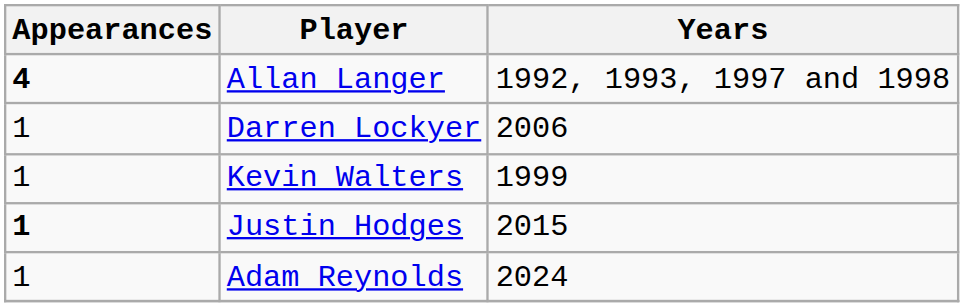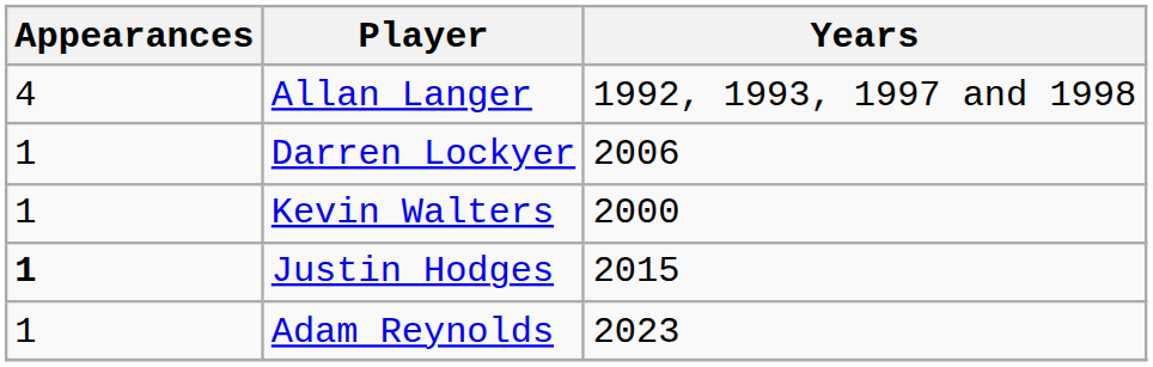 <table class="wikitable">
 <tr>
 <th>Appearances</th>
 <th>Player</th>
 <th>Years</th>
 </tr>
 <tr>
-<td><strong>4</strong></td>
+<td>4</td>
 <td><a href='#'>Allan Langer</a></td>
 <td>1992, 1993, 1997 and 1998</td>
 </tr>
 <tr>
 <td>1</td>
 <td><a href='#'>Darren Lockyer</a></td>
 <td>2006</td>
 </tr>
 <tr>
 <td>1</td>
 <td><a href='#'>Kevin Walters</a></td>
-<td>1999</td>
+<td>2000</td>
 </tr>
 <tr>
 <td><strong>1</strong></td>
 <td><a href='#'>Justin Hodges</a></td>
 <td>2015</td>
 </tr>
 <tr>
 <td>1</td>
 <td><a href='#'>Adam Reynolds</a></td>
-<td>2024</td>
+<td>2023</td>
 </tr>
 <tr>
 </tr>
 </table>
